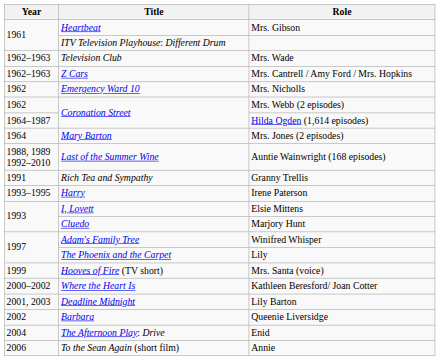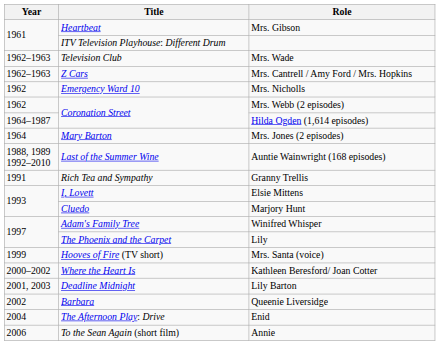 <table class="wikitable" style="width:80%;">
 <tr>
 <th>Year</th>
 <th>Title</th>
 <th>Role</th>
 </tr>
 <tr>
 <td rowspan=2>1961</td>
 <td><em><a href='#'>Heartbeat</a></em></td>
 <td>Mrs. Gibson</td>
 </tr>
 <tr>
 <td><em>ITV Television Playhouse</em>: <em>Different Drum</em></td>
 <td></td>
 </tr>
 <tr>
 <td>1962–1963</td>
 <td><em>Television Club</em></td>
 <td>Mrs. Wade</td>
 </tr>
 <tr>
 <td>1962–1963</td>
 <td><em><a href='#'>Z Cars</a></em></td>
 <td>Mrs. Cantrell / Amy Ford / Mrs. Hopkins</td>
 </tr>
 <tr>
 <td>1962</td>
 <td><em><a href='#'>Emergency Ward 10</a></em></td>
 <td>Mrs. Nicholls</td>
 </tr>
 <tr>
 <td>1962</td>
 <td rowspan=2><em><a href='#'>Coronation Street</a></em></td>
 <td>Mrs. Webb (2 episodes)</td>
 </tr>
 <tr>
 <td>1964–1987</td>
 <td><a href='#'>Hilda Ogden</a> (1,614 episodes)</td>
 </tr>
 <tr>
 <td>1964</td>
 <td><em><a href='#'>Mary Barton</a></em></td>
 <td>Mrs. Jones (2 episodes)</td>
 </tr>
 <tr>
 <td>1988, 1989<br>1992–2010</td>
 <td><em><a href='#'>Last of the Summer Wine</a></em></td>
 <td>Auntie Wainwright (168 episodes)</td>
 </tr>
 <tr>
 <td>1991</td>
 <td><em>Rich Tea and Sympathy</em></td>
 <td>Granny Trellis</td>
 </tr>
 <tr>
-<td>1993–1995</td>
-<td><em><a href='#'>Harry</a></em></td>
-<td>Irene Paterson</td>
-</tr>
-<tr>
 <td rowspan=2>1993</td>
 <td><em><a href='#'>I, Lovett</a></em></td>
 <td>Elsie Mittens</td>
 </tr>
 <tr>
 <td><em><a href='#'>Cluedo</a></em></td>
 <td>Marjory Hunt</td>
 </tr>
 <tr>
 <td rowspan=2>1997</td>
 <td><em><a href='#'>Adam's Family Tree</a></em></td>
 <td>Winifred Whisper</td>
 </tr>
 <tr>
 <td><em><a href='#'>The Phoenix and the Carpet</a></em></td>
 <td>Lily</td>
 </tr>
 <tr>
 <td>1999</td>
 <td><em><a href='#'>Hooves of Fire</a></em> (TV short)</td>
 <td>Mrs. Santa (voice)</td>
 </tr>
 <tr>
 <td>2000–2002</td>
 <td><em><a href='#'>Where the Heart Is</a></em></td>
 <td>Kathleen Beresford/ Joan Cotter</td>
 </tr>
 <tr>
 <td>2001, 2003</td>
 <td><em><a href='#'>Deadline Midnight</a></em></td>
 <td>Lily Barton</td>
 </tr>
 <tr>
 <td>2002</td>
 <td><em><a href='#'>Barbara</a></em></td>
 <td>Queenie Liversidge</td>
 </tr>
 <tr>
 <td>2004</td>
 <td><em><a href='#'>The Afternoon Play</a></em>: <em>Drive</em></td>
 <td>Enid</td>
 </tr>
 <tr>
 <td>2006</td>
 <td><em>To the Sean Again</em> (short film)</td>
 <td>Annie</td>
 </tr>
 </table>
